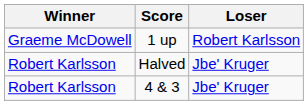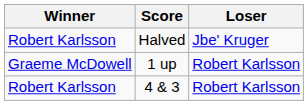 <table class="wikitable" font-size:95%;">
 <tr>
 <th>Winner</th>
 <th>Score</th>
 <th>Loser</th>
+</tr>
+<tr>
+<td><a href='#'>Robert Karlsson</a></td>
+<td align=center>Halved</td>
+<td><a href='#'>Jbe' Kruger</a></td>
 </tr>
 <tr>
 <td><a href='#'>Graeme McDowell</a></td>
 <td align=center>1 up</td>
 <td><a href='#'>Robert Karlsson</a></td>
 </tr>
 <tr>
 <td><a href='#'>Robert Karlsson</a></td>
-<td align=center>Halved</td>
-<td><a href='#'>Jbe' Kruger</a></td>
-</tr>
-<tr>
+<td align=center>4 & 3</td>
 <td><a href='#'>Robert Karlsson</a></td>
-<td align=center>4 & 3</td>
-<td><a href='#'>Jbe' Kruger</a></td>
 </tr>
 </table>
